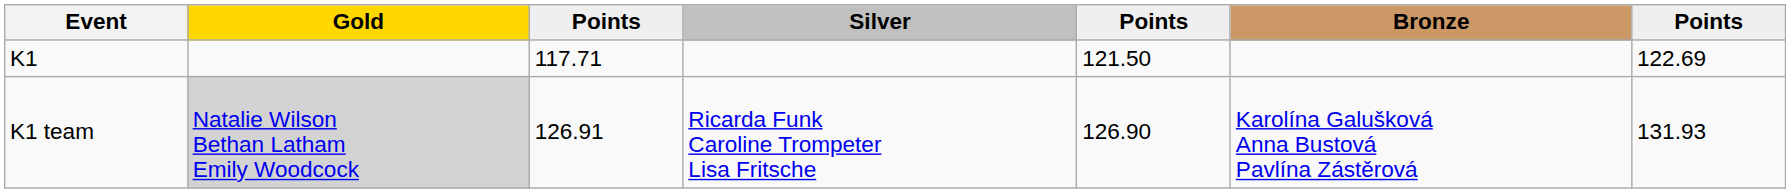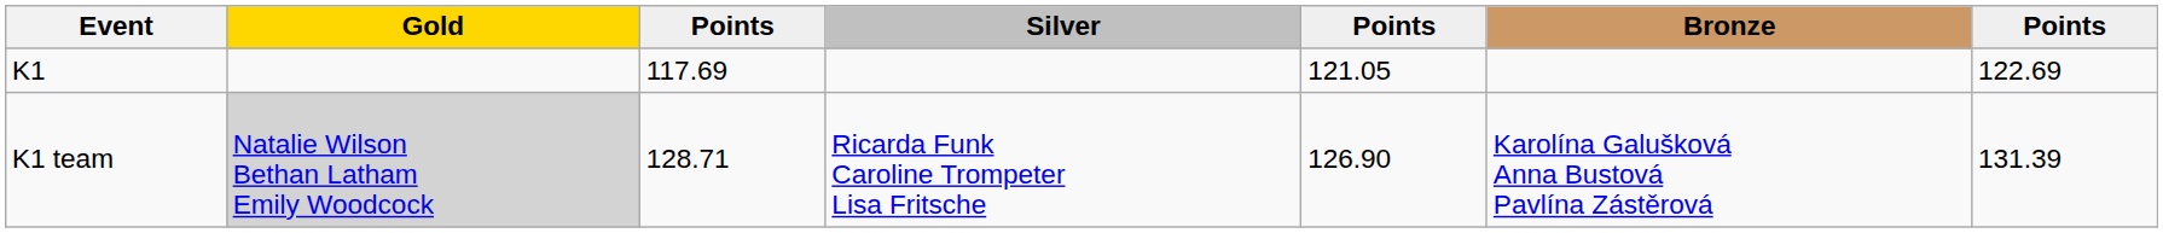 <table class="wikitable" width=100%>
 <tr>
 <th>Event</th>
 <td align=center bgcolor="gold"><strong>Gold</strong></td>
 <td align=center bgcolor="EFEFEF"><strong>Points</strong></td>
 <td align=center bgcolor="silver"><strong>Silver</strong></td>
 <td align=center bgcolor="EFEFEF"><strong>Points</strong></td>
 <td align=center bgcolor="CC9966"><strong>Bronze</strong></td>
 <td align=center bgcolor="EFEFEF"><strong>Points</strong></td>
 </tr>
 <tr>
 <td>K1</td>
 <td></td>
-<td>117.71</td>
+<td>117.69</td>
 <td></td>
-<td>121.50</td>
+<td>121.05</td>
 <td></td>
 <td>122.69</td>
 </tr>
 <tr>
 <td>K1 team</td>
 <td style="background: lightgrey;"><br><a href='#'>Natalie Wilson</a><br><a href='#'>Bethan Latham</a><br><a href='#'>Emily Woodcock</a></td>
-<td>126.91</td>
+<td>128.71</td>
 <td><br><a href='#'>Ricarda Funk</a><br><a href='#'>Caroline Trompeter</a><br><a href='#'>Lisa Fritsche</a></td>
 <td>126.90</td>
 <td><br><a href='#'>Karolína Galušková</a><br><a href='#'>Anna Bustová</a><br><a href='#'>Pavlína Zástěrová</a></td>
-<td>131.93</td>
+<td>131.39</td>
 </tr>
 </table>
